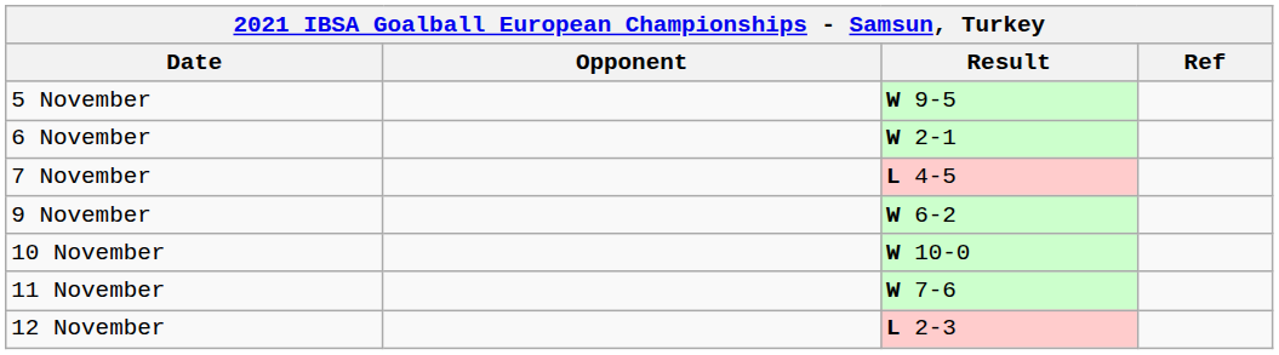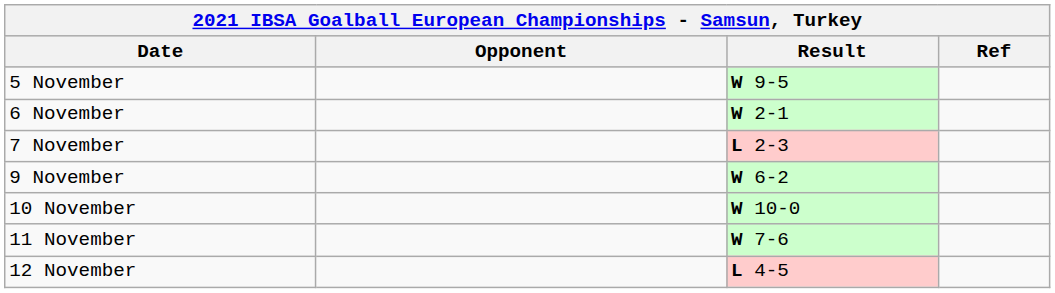 <table class="wikitable">
 <tr>
 <th width=700 colspan=4><a href='#'>2021 IBSA Goalball European Championships</a> - <a href='#'>Samsun</a>, Turkey </th>
 </tr>
 <tr>
 <th width=150>Date</th>
 <th width=200>Opponent</th>
 <th width=100>Result</th>
 <th width=50>Ref</th>
 </tr>
 <tr>
 <td>5 November</td>
 <td></td>
 <td bgcolor=#cfc><strong>W</strong> 9-5</td>
 <td></td>
 </tr>
 <tr>
 <td>6 November</td>
 <td></td>
 <td bgcolor=#cfc><strong>W</strong> 2-1</td>
 <td></td>
 </tr>
 <tr>
 <td>7 November</td>
 <td></td>
-<td bgcolor=#fcc><strong>L</strong>  4-5</td>
+<td bgcolor=#fcc><strong>L</strong>  2-3</td>
 <td></td>
 </tr>
 <tr>
 <td>9 November</td>
 <td></td>
 <td bgcolor=#cfc><strong>W</strong> 6-2</td>
 <td></td>
 </tr>
 <tr>
 <td>10 November</td>
 <td></td>
 <td bgcolor=#cfc><strong>W</strong> 10-0</td>
 <td></td>
 </tr>
 <tr>
 <td>11 November</td>
 <td></td>
 <td bgcolor=#cfc><strong>W</strong> 7-6</td>
 <td></td>
 </tr>
 <tr>
 <td>12 November</td>
 <td></td>
-<td bgcolor=#fcc><strong>L</strong>  2-3</td>
+<td bgcolor=#fcc><strong>L</strong>  4-5</td>
 <td></td>
 </tr>
 </table>
